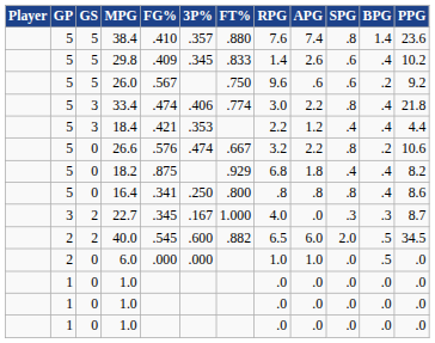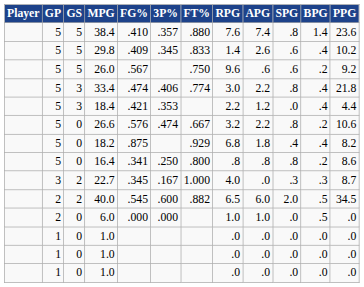 <table class="wikitable sortable" style="text-align:right;">
 <tr>
 <th style="background:#1d428a ; color:#FFFFFF">Player</th>
 <th style="background:#1d428a ; color:#FFFFFF">GP</th>
 <th style="background:#1d428a ; color:#FFFFFF">GS</th>
 <th style="background:#1d428a ; color:#FFFFFF">MPG</th>
 <th style="background:#1d428a ; color:#FFFFFF">FG%</th>
 <th style="background:#1d428a ; color:#FFFFFF">3P%</th>
 <th style="background:#1d428a ; color:#FFFFFF">FT%</th>
 <th style="background:#1d428a ; color:#FFFFFF">RPG</th>
 <th style="background:#1d428a ; color:#FFFFFF">APG</th>
 <th style="background:#1d428a ; color:#FFFFFF">SPG</th>
 <th style="background:#1d428a ; color:#FFFFFF">BPG</th>
 <th style="background:#1d428a ; color:#FFFFFF">PPG</th>
 </tr>
 <tr>
 <td style="text-align:left;"></td>
 <td>5</td>
 <td>5</td>
 <td>38.4</td>
 <td>.410</td>
 <td>.357</td>
 <td>.880</td>
 <td>7.6</td>
 <td>7.4</td>
 <td>.8</td>
 <td>1.4</td>
 <td>23.6</td>
 </tr>
 <tr>
 <td style="text-align:left;"></td>
 <td>5</td>
 <td>5</td>
 <td>29.8</td>
 <td>.409</td>
 <td>.345</td>
 <td>.833</td>
 <td>1.4</td>
 <td>2.6</td>
 <td>.6</td>
 <td>.4</td>
 <td>10.2</td>
 </tr>
 <tr>
 <td style="text-align:left;"></td>
 <td>5</td>
 <td>5</td>
 <td>26.0</td>
 <td>.567</td>
 <td></td>
 <td>.750</td>
 <td>9.6</td>
 <td>.6</td>
 <td>.6</td>
 <td>.2</td>
 <td>9.2</td>
 </tr>
 <tr>
 <td style="text-align:left;"></td>
 <td>5</td>
 <td>3</td>
 <td>33.4</td>
 <td>.474</td>
 <td>.406</td>
 <td>.774</td>
 <td>3.0</td>
 <td>2.2</td>
 <td>.8</td>
 <td>.4</td>
 <td>21.8</td>
 </tr>
 <tr>
 <td style="text-align:left;"></td>
 <td>5</td>
 <td>3</td>
 <td>18.4</td>
 <td>.421</td>
 <td>.353</td>
 <td></td>
 <td>2.2</td>
 <td>1.2</td>
-<td>.4</td>
+<td>.0</td>
 <td>.4</td>
 <td>4.4</td>
 </tr>
 <tr>
 <td style="text-align:left;"></td>
 <td>5</td>
 <td>0</td>
 <td>26.6</td>
 <td>.576</td>
 <td>.474</td>
 <td>.667</td>
 <td>3.2</td>
 <td>2.2</td>
 <td>.8</td>
 <td>.2</td>
 <td>10.6</td>
 </tr>
 <tr>
 <td style="text-align:left;"></td>
 <td>5</td>
 <td>0</td>
 <td>18.2</td>
 <td>.875</td>
 <td></td>
 <td>.929</td>
 <td>6.8</td>
 <td>1.8</td>
 <td>.4</td>
 <td>.4</td>
 <td>8.2</td>
 </tr>
 <tr>
 <td style="text-align:left;"></td>
 <td>5</td>
 <td>0</td>
 <td>16.4</td>
 <td>.341</td>
 <td>.250</td>
 <td>.800</td>
 <td>.8</td>
 <td>.8</td>
 <td>.8</td>
-<td>.4</td>
+<td>.2</td>
 <td>8.6</td>
 </tr>
 <tr>
 <td style="text-align:left;"></td>
 <td>3</td>
 <td>2</td>
 <td>22.7</td>
 <td>.345</td>
 <td>.167</td>
 <td>1.000</td>
 <td>4.0</td>
 <td>.0</td>
 <td>.3</td>
 <td>.3</td>
 <td>8.7</td>
 </tr>
 <tr>
 <td style="text-align:left;"></td>
 <td>2</td>
 <td>2</td>
 <td>40.0</td>
 <td>.545</td>
 <td>.600</td>
 <td>.882</td>
 <td>6.5</td>
 <td>6.0</td>
 <td>2.0</td>
 <td>.5</td>
 <td>34.5</td>
 </tr>
 <tr>
 <td style="text-align:left;"></td>
 <td>2</td>
 <td>0</td>
 <td>6.0</td>
 <td>.000</td>
 <td>.000</td>
 <td></td>
 <td>1.0</td>
 <td>1.0</td>
 <td>.0</td>
 <td>.5</td>
 <td>.0</td>
 </tr>
 <tr>
 <td style="text-align:left;"></td>
 <td>1</td>
 <td>0</td>
 <td>1.0</td>
 <td></td>
 <td></td>
 <td></td>
 <td>.0</td>
 <td>.0</td>
 <td>.0</td>
 <td>.0</td>
 <td>.0</td>
 </tr>
 <tr>
 <td style="text-align:left;"></td>
 <td>1</td>
 <td>0</td>
 <td>1.0</td>
 <td></td>
 <td></td>
 <td></td>
 <td>.0</td>
 <td>.0</td>
 <td>.0</td>
 <td>.0</td>
 <td>.0</td>
 </tr>
 <tr>
 <td style="text-align:left;"></td>
 <td>1</td>
 <td>0</td>
 <td>1.0</td>
 <td></td>
 <td></td>
 <td></td>
 <td>.0</td>
 <td>.0</td>
 <td>.0</td>
 <td>.0</td>
 <td>.0</td>
 </tr>
 </table>
